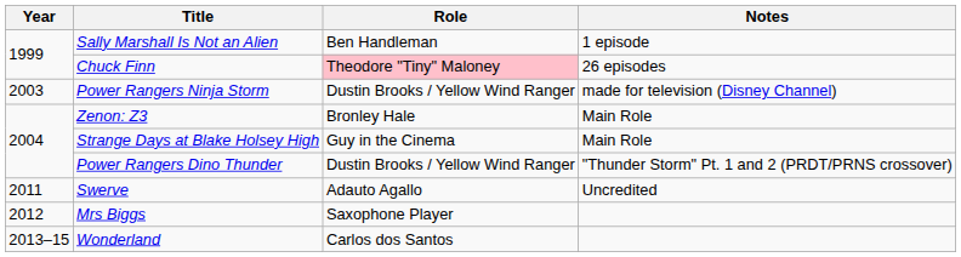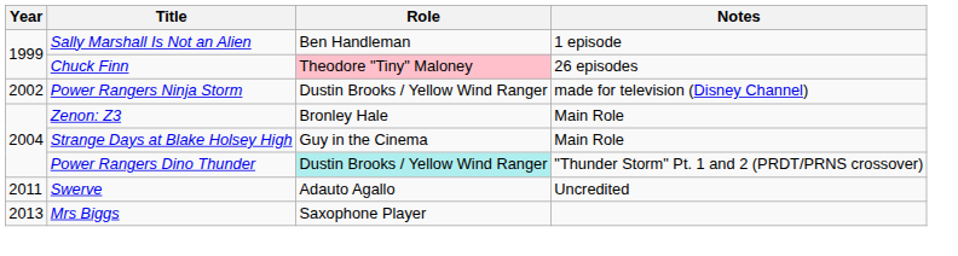 <table class="wikitable">
 <tr>
 <th>Year</th>
 <th>Title</th>
 <th>Role</th>
 <th>Notes</th>
 </tr>
 <tr>
 <td rowspan="2">1999</td>
 <td><em><a href='#'>Sally Marshall Is Not an Alien</a></em></td>
 <td>Ben Handleman</td>
 <td>1 episode</td>
 </tr>
 <tr>
 <td><em><a href='#'>Chuck Finn</a></em></td>
 <td style="background: pink;">Theodore "Tiny" Maloney</td>
 <td>26 episodes</td>
 </tr>
 <tr>
-<td>2003</td>
+<td>2002</td>
 <td><em><a href='#'>Power Rangers Ninja Storm</a></em></td>
 <td>Dustin Brooks / Yellow Wind Ranger</td>
 <td>made for television (<a href='#'>Disney Channel</a>)</td>
 </tr>
 <tr>
 <td rowspan="3">2004</td>
 <td><em><a href='#'>Zenon: Z3</a></em></td>
 <td>Bronley Hale</td>
 <td>Main Role</td>
 </tr>
 <tr>
 <td><em><a href='#'>Strange Days at Blake Holsey High</a></em></td>
 <td>Guy in the Cinema</td>
 <td>Main Role</td>
 </tr>
 <tr>
 <td><em><a href='#'>Power Rangers Dino Thunder</a></em></td>
-<td>Dustin Brooks / Yellow Wind Ranger</td>
+<td style="background: paleturquoise;">Dustin Brooks / Yellow Wind Ranger</td>
 <td>"Thunder Storm" Pt. 1 and 2 (PRDT/PRNS crossover)</td>
 </tr>
 <tr>
 <td>2011</td>
 <td><em><a href='#'>Swerve</a></em></td>
 <td>Adauto Agallo</td>
 <td>Uncredited</td>
 </tr>
 <tr>
-<td>2012</td>
+<td>2013</td>
 <td><em><a href='#'>Mrs Biggs</a></em></td>
 <td>Saxophone Player</td>
 <td></td>
 </tr>
-<tr>
-<td>2013–15</td>
-<td><em><a href='#'>Wonderland</a></em></td>
-<td>Carlos dos Santos</td>
-<td></td>
-</tr>
 </table>
